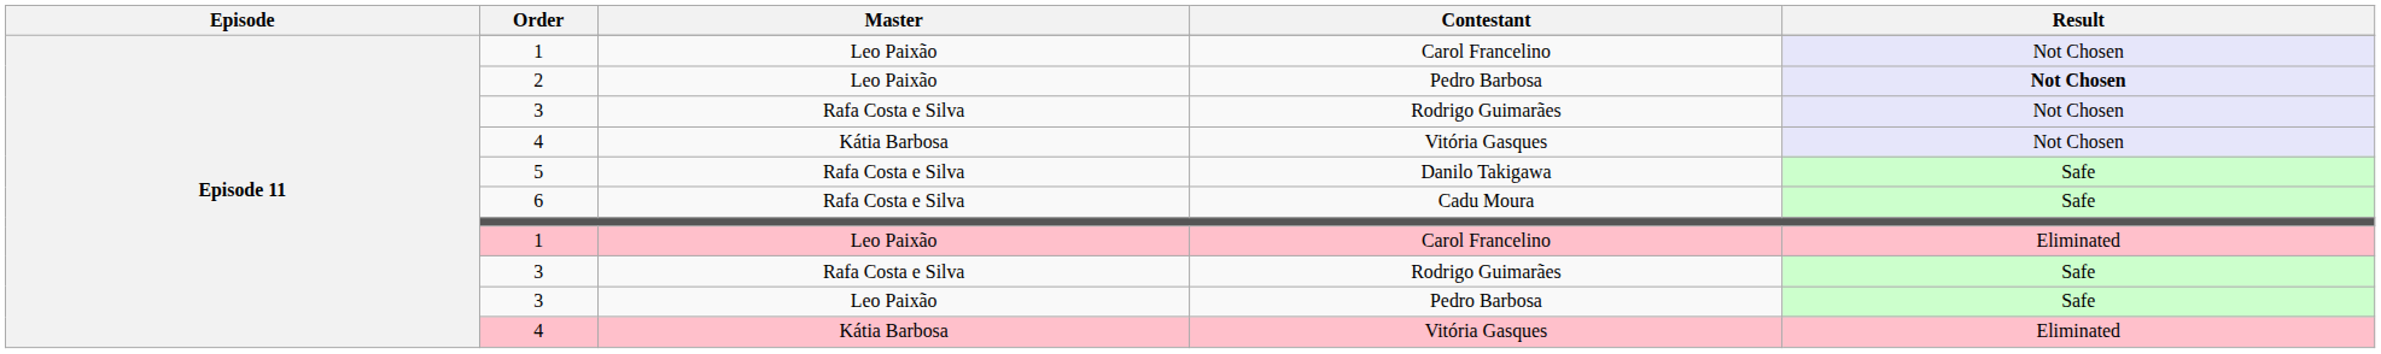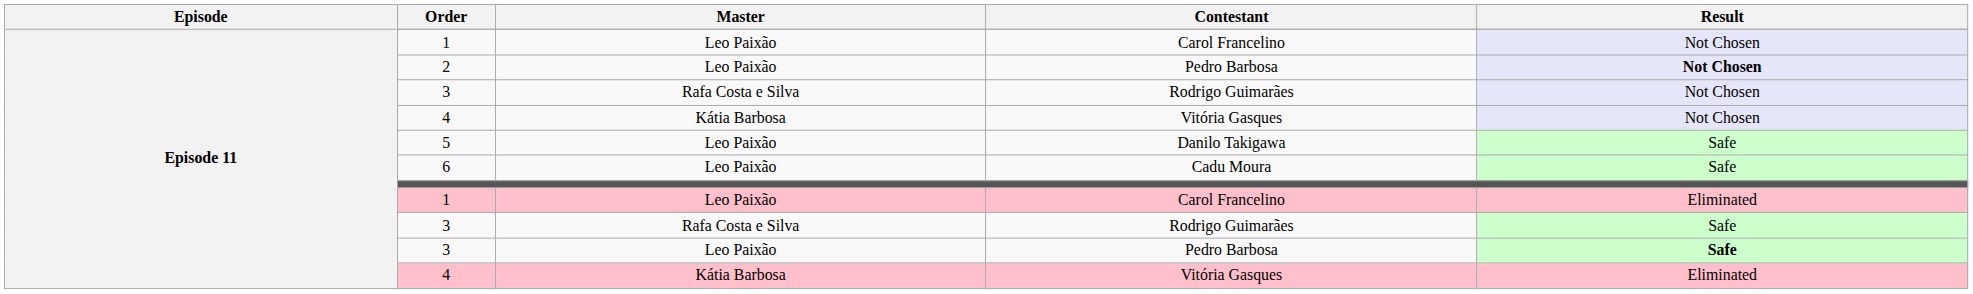 <table class="wikitable" style="text-align:center; width:100%;">
 <tr>
 <th scope="col" width="20.0%">Episode</th>
 <th scope="col" width="05.0%">Order</th>
 <th scope="col" width="25.0%">Master</th>
 <th scope="col" width="25.0%">Contestant</th>
 <th scope="col" width="25.0%">Result</th>
 </tr>
 <tr>
 <th rowspan=12>Episode 11<br></th>
 </tr>
 <tr>
 <td>1</td>
 <td>Leo Paixão</td>
 <td>Carol Francelino</td>
 <td bgcolor=E6E6FA>Not Chosen</td>
 </tr>
 <tr>
 <td>2</td>
 <td>Leo Paixão</td>
 <td>Pedro Barbosa</td>
 <td bgcolor=E6E6FA><strong>Not Chosen</strong></td>
 </tr>
 <tr>
 <td>3</td>
 <td>Rafa Costa e Silva</td>
 <td>Rodrigo Guimarães</td>
 <td bgcolor=E6E6FA>Not Chosen</td>
 </tr>
 <tr>
 <td>4</td>
 <td>Kátia Barbosa</td>
 <td>Vitória Gasques</td>
 <td bgcolor=E6E6FA>Not Chosen</td>
 </tr>
 <tr>
 <td>5</td>
-<td>Rafa Costa e Silva</td>
+<td>Leo Paixão</td>
 <td>Danilo Takigawa</td>
 <td bgcolor=CCFFCC>Safe</td>
 </tr>
 <tr>
 <td>6</td>
-<td>Rafa Costa e Silva</td>
+<td>Leo Paixão</td>
 <td>Cadu Moura</td>
 <td bgcolor=CCFFCC>Safe</td>
 </tr>
 <tr>
 <td colspan=5 bgcolor=555555></td>
 </tr>
 <tr bgcolor=FFC0CB>
 <td>1</td>
 <td>Leo Paixão</td>
 <td>Carol Francelino</td>
 <td>Eliminated</td>
 </tr>
 <tr>
 <td>3</td>
 <td>Rafa Costa e Silva</td>
 <td>Rodrigo Guimarães</td>
 <td bgcolor=CCFFCC>Safe</td>
 </tr>
 <tr>
 <td>3</td>
 <td>Leo Paixão</td>
 <td>Pedro Barbosa</td>
-<td bgcolor=CCFFCC>Safe</td>
+<td bgcolor=CCFFCC><strong>Safe</strong></td>
 </tr>
 <tr bgcolor=FFC0CB>
 <td>4</td>
 <td>Kátia Barbosa</td>
 <td>Vitória Gasques</td>
 <td>Eliminated</td>
 </tr>
 </table>
